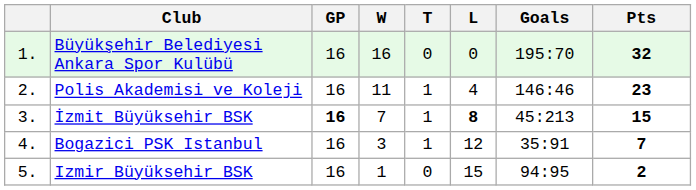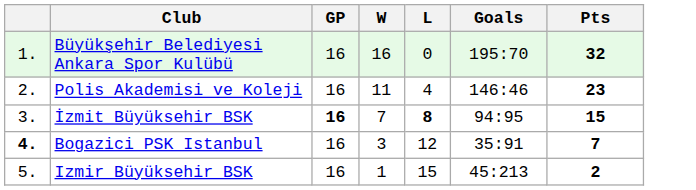 <table class="wikitable">
 <tr>
 <th width="30"></th>
 <th width="200">Club</th>
 <th width="30">GP</th>
 <th width="30">W</th>
-<th width="30">T</th>
 <th width="30">L</th>
 <th width="70">Goals</th>
 <th width="70">Pts</th>
 </tr>
 <tr bgcolor="#e6fae6" align="center">
 <td>1.</td>
 <td align="left"><a href='#'>Büyükşehir Belediyesi Ankara Spor Kulübü</a></td>
 <td>16</td>
 <td>16</td>
 <td>0</td>
-<td>0</td>
 <td>195:70</td>
 <td><strong>32</strong></td>
 </tr>
 <tr bgcolor="#FFFFFF" align="center">
 <td>2.</td>
 <td align="left"><a href='#'>Polis Akademisi ve Koleji</a></td>
 <td>16</td>
 <td>11</td>
-<td>1</td>
 <td>4</td>
 <td>146:46</td>
 <td><strong>23</strong></td>
 </tr>
 <tr bgcolor="#FFFFFF" align="center">
 <td>3.</td>
 <td align="left"><a href='#'>İzmit Büyüksehir BSK</a></td>
 <td><strong>16</strong></td>
 <td>7</td>
-<td>1</td>
 <td><strong>8</strong></td>
-<td>45:213</td>
+<td>94:95</td>
 <td><strong>15</strong></td>
 </tr>
 <tr bgcolor="#FFFFFF" align="center">
-<td>4.</td>
+<td><strong>4.</strong></td>
 <td align="left"><a href='#'>Bogazici PSK Istanbul</a></td>
 <td>16</td>
 <td>3</td>
-<td>1</td>
 <td>12</td>
 <td>35:91</td>
 <td><strong>7</strong></td>
 </tr>
 <tr bgcolor="#FFFFFF" align="center">
 <td>5.</td>
 <td align="left"><a href='#'>Izmir Büyüksehir BSK</a></td>
 <td>16</td>
 <td>1</td>
-<td>0</td>
 <td>15</td>
-<td>94:95</td>
+<td>45:213</td>
 <td><strong>2</strong></td>
 </tr>
 </table>
